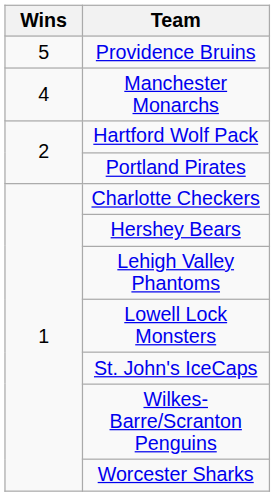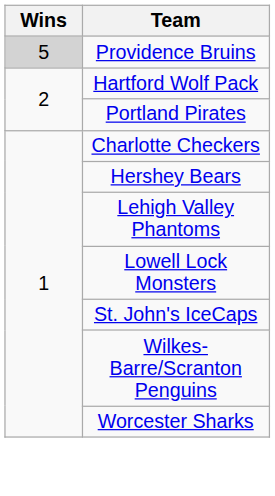 <table class="wikitable" style="text-align:center; margin-left:1em; float:right">
 <tr>
 <th width="55">Wins</th>
 <th align="center" width="145">Team</th>
 </tr>
 <tr>
-<td rowspan=1>5</td>
+<td rowspan=1 style="background: lightgrey;">5</td>
 <td><a href='#'>Providence Bruins</a></td>
-</tr>
-<tr>
-<td rowspan=1>4</td>
-<td><a href='#'>Manchester Monarchs</a></td>
 </tr>
 <tr>
 <td rowspan=2>2</td>
 <td><a href='#'>Hartford Wolf Pack</a></td>
 </tr>
 <tr>
 <td><a href='#'>Portland Pirates</a></td>
 </tr>
 <tr>
 <td rowspan=7>1</td>
 <td><a href='#'>Charlotte Checkers</a></td>
 </tr>
 <tr>
 <td><a href='#'>Hershey Bears</a></td>
 </tr>
 <tr>
 <td><a href='#'>Lehigh Valley Phantoms</a></td>
 </tr>
 <tr>
 <td><a href='#'>Lowell Lock Monsters</a></td>
 </tr>
 <tr>
 <td><a href='#'>St. John's IceCaps</a></td>
 </tr>
 <tr>
 <td><a href='#'>Wilkes-Barre/Scranton Penguins</a></td>
 </tr>
 <tr>
 <td><a href='#'>Worcester Sharks</a></td>
 </tr>
 </table>
